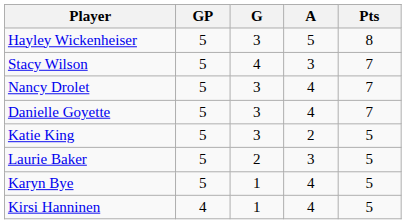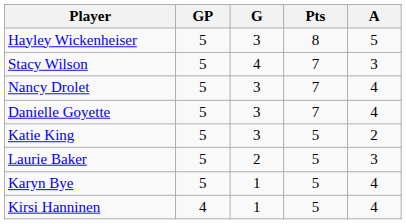 <table class="wikitable sortable" style="text-align:center;">
 <tr>
 <th width="175px">Player</th>
 <th width="50px">GP</th>
 <th width="50px">G</th>
+<th width="60px">Pts</th>
 <th width="50px">A</th>
-<th width="60px">Pts</th>
 </tr>
 <tr align=center>
 <td align=left> <a href='#'>Hayley Wickenheiser</a></td>
 <td>5</td>
 <td>3</td>
+<td>8</td>
 <td>5</td>
-<td>8</td>
 </tr>
 <tr align=center>
 <td align=left> <a href='#'>Stacy Wilson</a></td>
 <td>5</td>
 <td>4</td>
+<td>7</td>
 <td>3</td>
-<td>7</td>
 </tr>
 <tr align=center>
 <td align=left> <a href='#'>Nancy Drolet</a></td>
 <td>5</td>
 <td>3</td>
+<td>7</td>
 <td>4</td>
-<td>7</td>
 </tr>
 <tr align=center>
 <td align=left> <a href='#'>Danielle Goyette</a></td>
 <td>5</td>
 <td>3</td>
+<td>7</td>
 <td>4</td>
-<td>7</td>
 </tr>
 <tr align=center>
 <td align=left> <a href='#'>Katie King</a></td>
 <td>5</td>
 <td>3</td>
+<td>5</td>
 <td>2</td>
-<td>5</td>
 </tr>
 <tr align=center>
 <td align=left> <a href='#'>Laurie Baker</a></td>
 <td>5</td>
 <td>2</td>
+<td>5</td>
 <td>3</td>
-<td>5</td>
 </tr>
 <tr align=center>
 <td align=left> <a href='#'>Karyn Bye</a></td>
 <td>5</td>
 <td>1</td>
+<td>5</td>
 <td>4</td>
-<td>5</td>
 </tr>
 <tr align=center>
 <td align=left> <a href='#'>Kirsi Hanninen</a></td>
 <td>4</td>
 <td>1</td>
+<td>5</td>
 <td>4</td>
-<td>5</td>
 </tr>
 </table>
